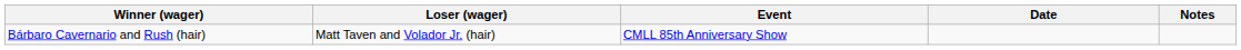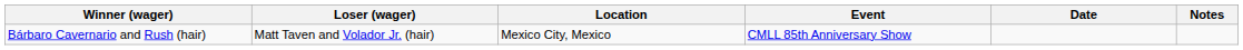 <table class="wikitable" width=100%>
 <tr>
 <th width=20%>Winner (wager)</th>
 <th width=20%>Loser (wager)</th>
+<th width=20%>Location</th>
 <th width=20%>Event</th>
 <th width=15%>Date</th>
 <th width=5%>Notes</th>
 </tr>
 <tr>
 <td><a href='#'>Bárbaro Cavernario</a> and <a href='#'>Rush</a> (hair)</td>
 <td>Matt Taven and <a href='#'>Volador Jr.</a> (hair)</td>
+<td>Mexico City, Mexico</td>
 <td><a href='#'>CMLL 85th Anniversary Show</a></td>
 <td></td>
 <td></td>
 </tr>
 </table>
